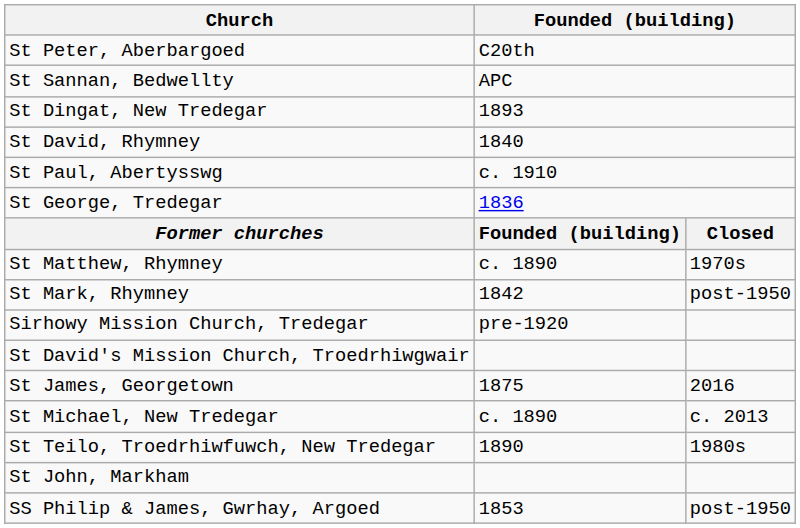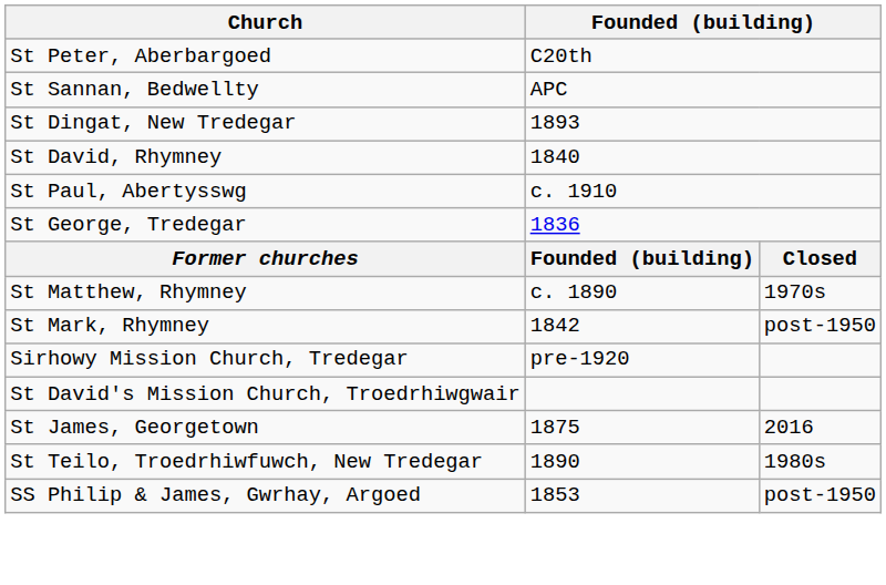 <table class="wikitable">
 <tr>
 <th>Church</th>
 <th colspan="2">Founded (building)</th>
 </tr>
 <tr>
 <td>St Peter, Aberbargoed</td>
 <td colspan="2">C20th</td>
 </tr>
 <tr>
 <td>St Sannan, Bedwellty</td>
 <td colspan="2">APC</td>
 </tr>
 <tr>
 <td>St Dingat, New Tredegar</td>
 <td colspan="2">1893</td>
 </tr>
 <tr>
 <td>St David, Rhymney</td>
 <td colspan="2">1840</td>
 </tr>
 <tr>
 <td>St Paul, Abertysswg</td>
 <td colspan="2">c. 1910</td>
 </tr>
 <tr>
 <td>St George, Tredegar</td>
 <td colspan="2"><a href='#'>1836</a></td>
 </tr>
 <tr>
 <th><em>Former churches</em></th>
 <th>Founded (building)</th>
 <th>Closed</th>
 </tr>
 <tr>
 <td>St Matthew, Rhymney</td>
 <td>c. 1890</td>
 <td>1970s</td>
 </tr>
 <tr>
 <td>St Mark, Rhymney</td>
 <td>1842</td>
 <td>post-1950</td>
 </tr>
 <tr>
 <td>Sirhowy Mission Church, Tredegar</td>
 <td>pre-1920</td>
 <td></td>
 </tr>
 <tr>
 <td>St David's Mission Church, Troedrhiwgwair</td>
 <td></td>
 <td></td>
 </tr>
 <tr>
 <td>St James, Georgetown</td>
 <td>1875</td>
 <td>2016</td>
 </tr>
 <tr>
-<td>St Michael, New Tredegar</td>
-<td>c. 1890</td>
-<td>c. 2013</td>
-</tr>
-<tr>
 <td>St Teilo, Troedrhiwfuwch, New Tredegar</td>
 <td>1890</td>
 <td>1980s</td>
-</tr>
-<tr>
-<td>St John, Markham</td>
-<td></td>
-<td></td>
 </tr>
 <tr>
 <td>SS Philip & James, Gwrhay, Argoed</td>
 <td>1853</td>
 <td>post-1950</td>
 </tr>
 </table>
